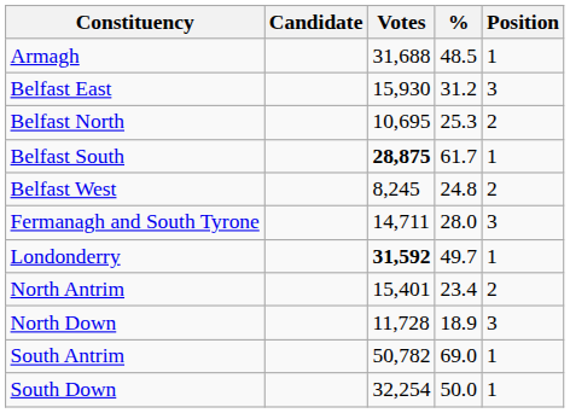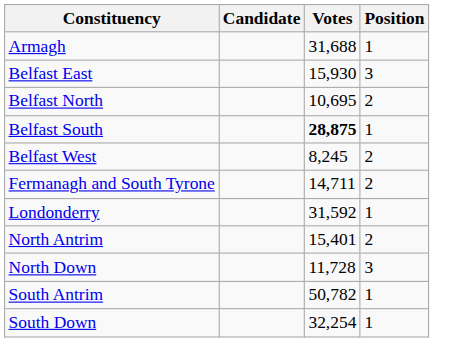 <table class="wikitable sortable">
 <tr>
 <th>Constituency</th>
 <th>Candidate</th>
 <th>Votes</th>
-<th>%</th>
 <th>Position</th>
 </tr>
 <tr>
 <td><a href='#'>Armagh</a></td>
 <td></td>
 <td>31,688</td>
-<td>48.5</td>
 <td>1</td>
 </tr>
 <tr>
 <td><a href='#'>Belfast East</a></td>
 <td></td>
 <td>15,930</td>
-<td>31.2</td>
 <td>3</td>
 </tr>
 <tr>
 <td><a href='#'>Belfast North</a></td>
 <td></td>
 <td>10,695</td>
-<td>25.3</td>
 <td>2</td>
 </tr>
 <tr>
 <td><a href='#'>Belfast South</a></td>
 <td></td>
 <td><strong>28,875</strong></td>
-<td>61.7</td>
 <td>1</td>
 </tr>
 <tr>
 <td><a href='#'>Belfast West</a></td>
 <td></td>
 <td>8,245</td>
-<td>24.8</td>
 <td>2</td>
 </tr>
 <tr>
 <td><a href='#'>Fermanagh and South Tyrone</a></td>
 <td></td>
 <td>14,711</td>
-<td>28.0</td>
-<td>3</td>
+<td>2</td>
 </tr>
 <tr>
 <td><a href='#'>Londonderry</a></td>
 <td></td>
-<td><strong>31,592</strong></td>
-<td>49.7</td>
+<td>31,592</td>
 <td>1</td>
 </tr>
 <tr>
 <td><a href='#'>North Antrim</a></td>
 <td></td>
 <td>15,401</td>
-<td>23.4</td>
 <td>2</td>
 </tr>
 <tr>
 <td><a href='#'>North Down</a></td>
 <td></td>
 <td>11,728</td>
-<td>18.9</td>
 <td>3</td>
 </tr>
 <tr>
 <td><a href='#'>South Antrim</a></td>
 <td></td>
 <td>50,782</td>
-<td>69.0</td>
 <td>1</td>
 </tr>
 <tr>
 <td><a href='#'>South Down</a></td>
 <td></td>
 <td>32,254</td>
-<td>50.0</td>
 <td>1</td>
 </tr>
 </table>
